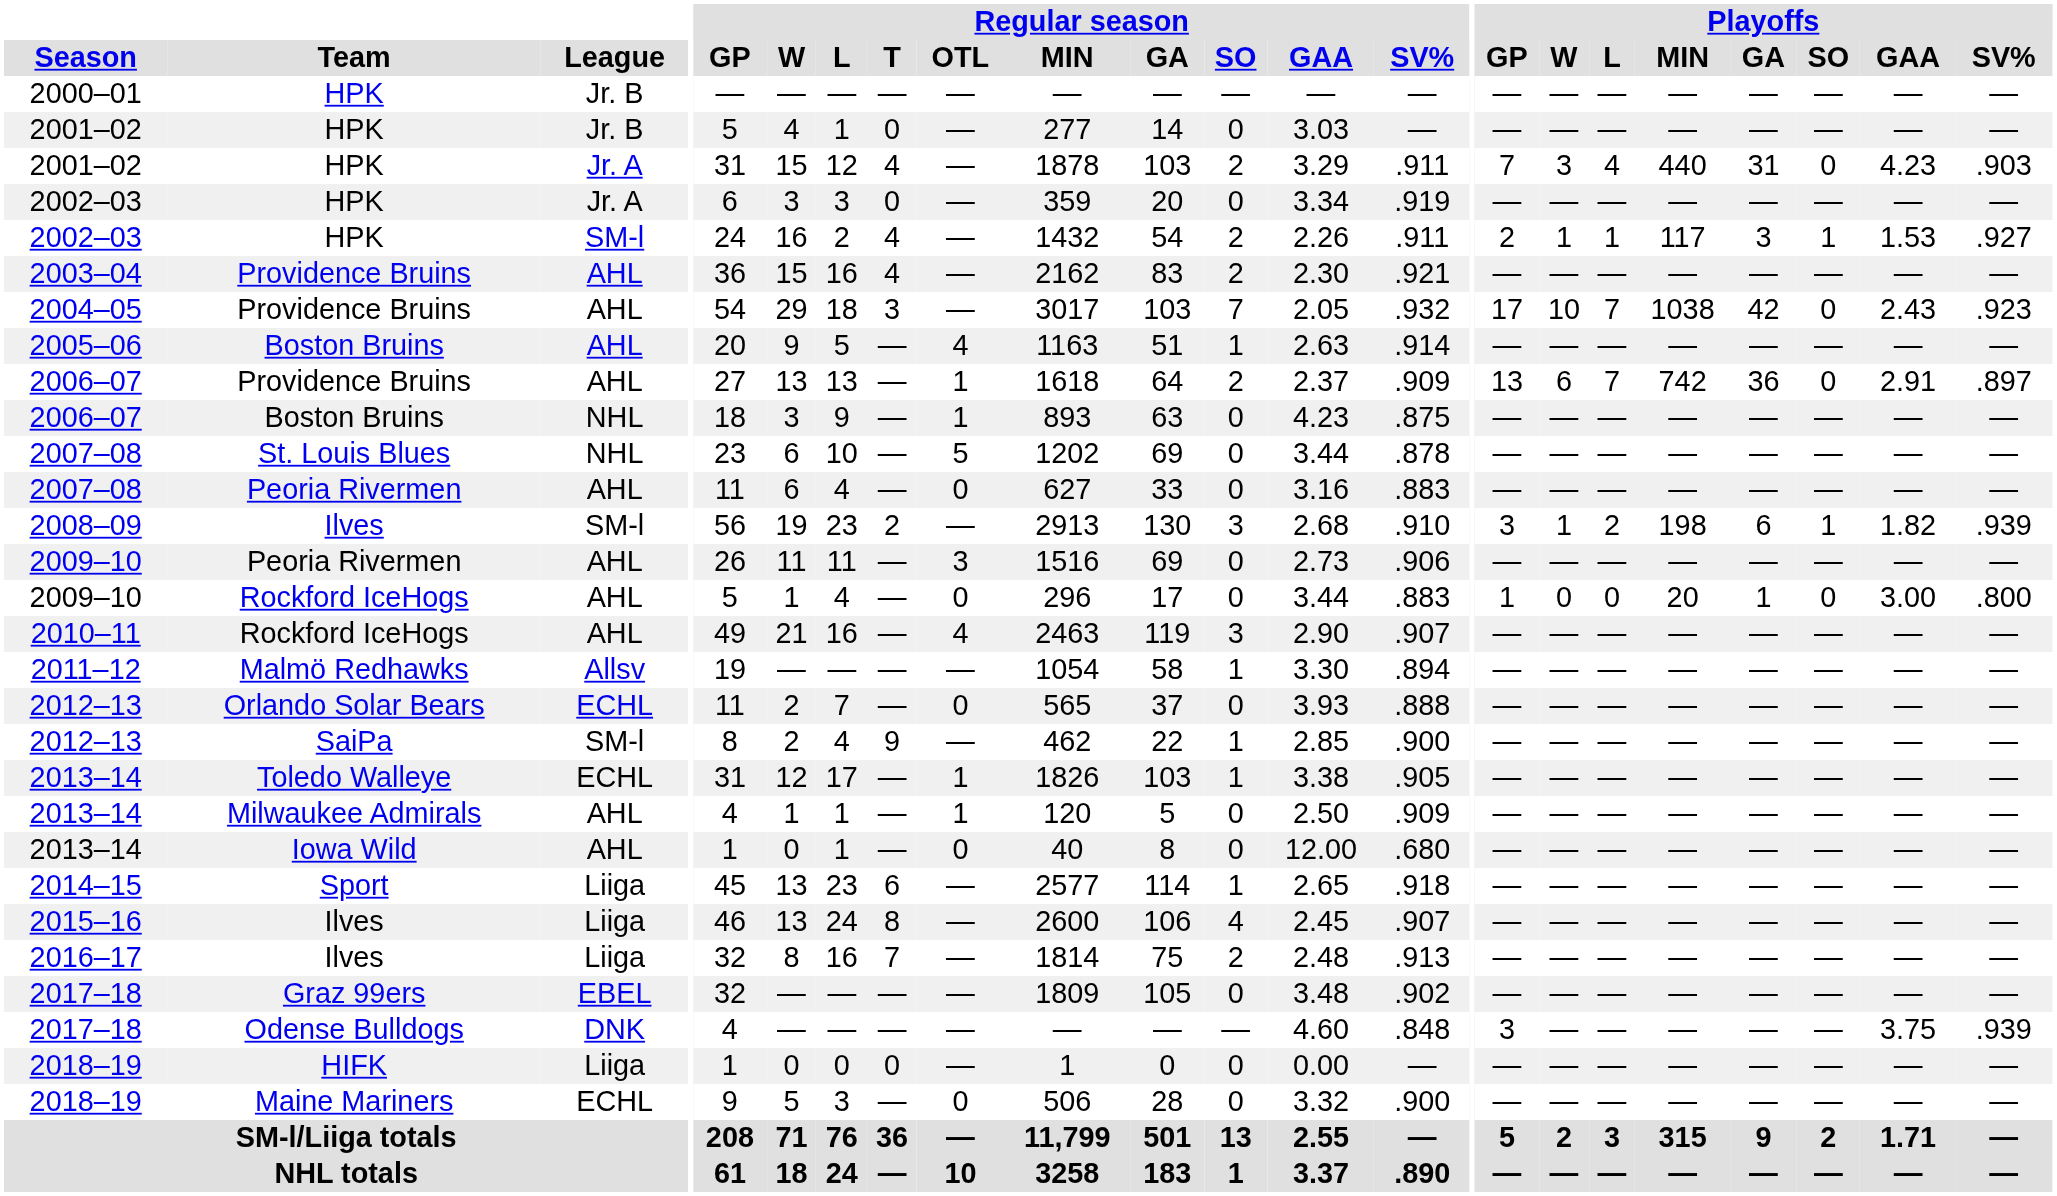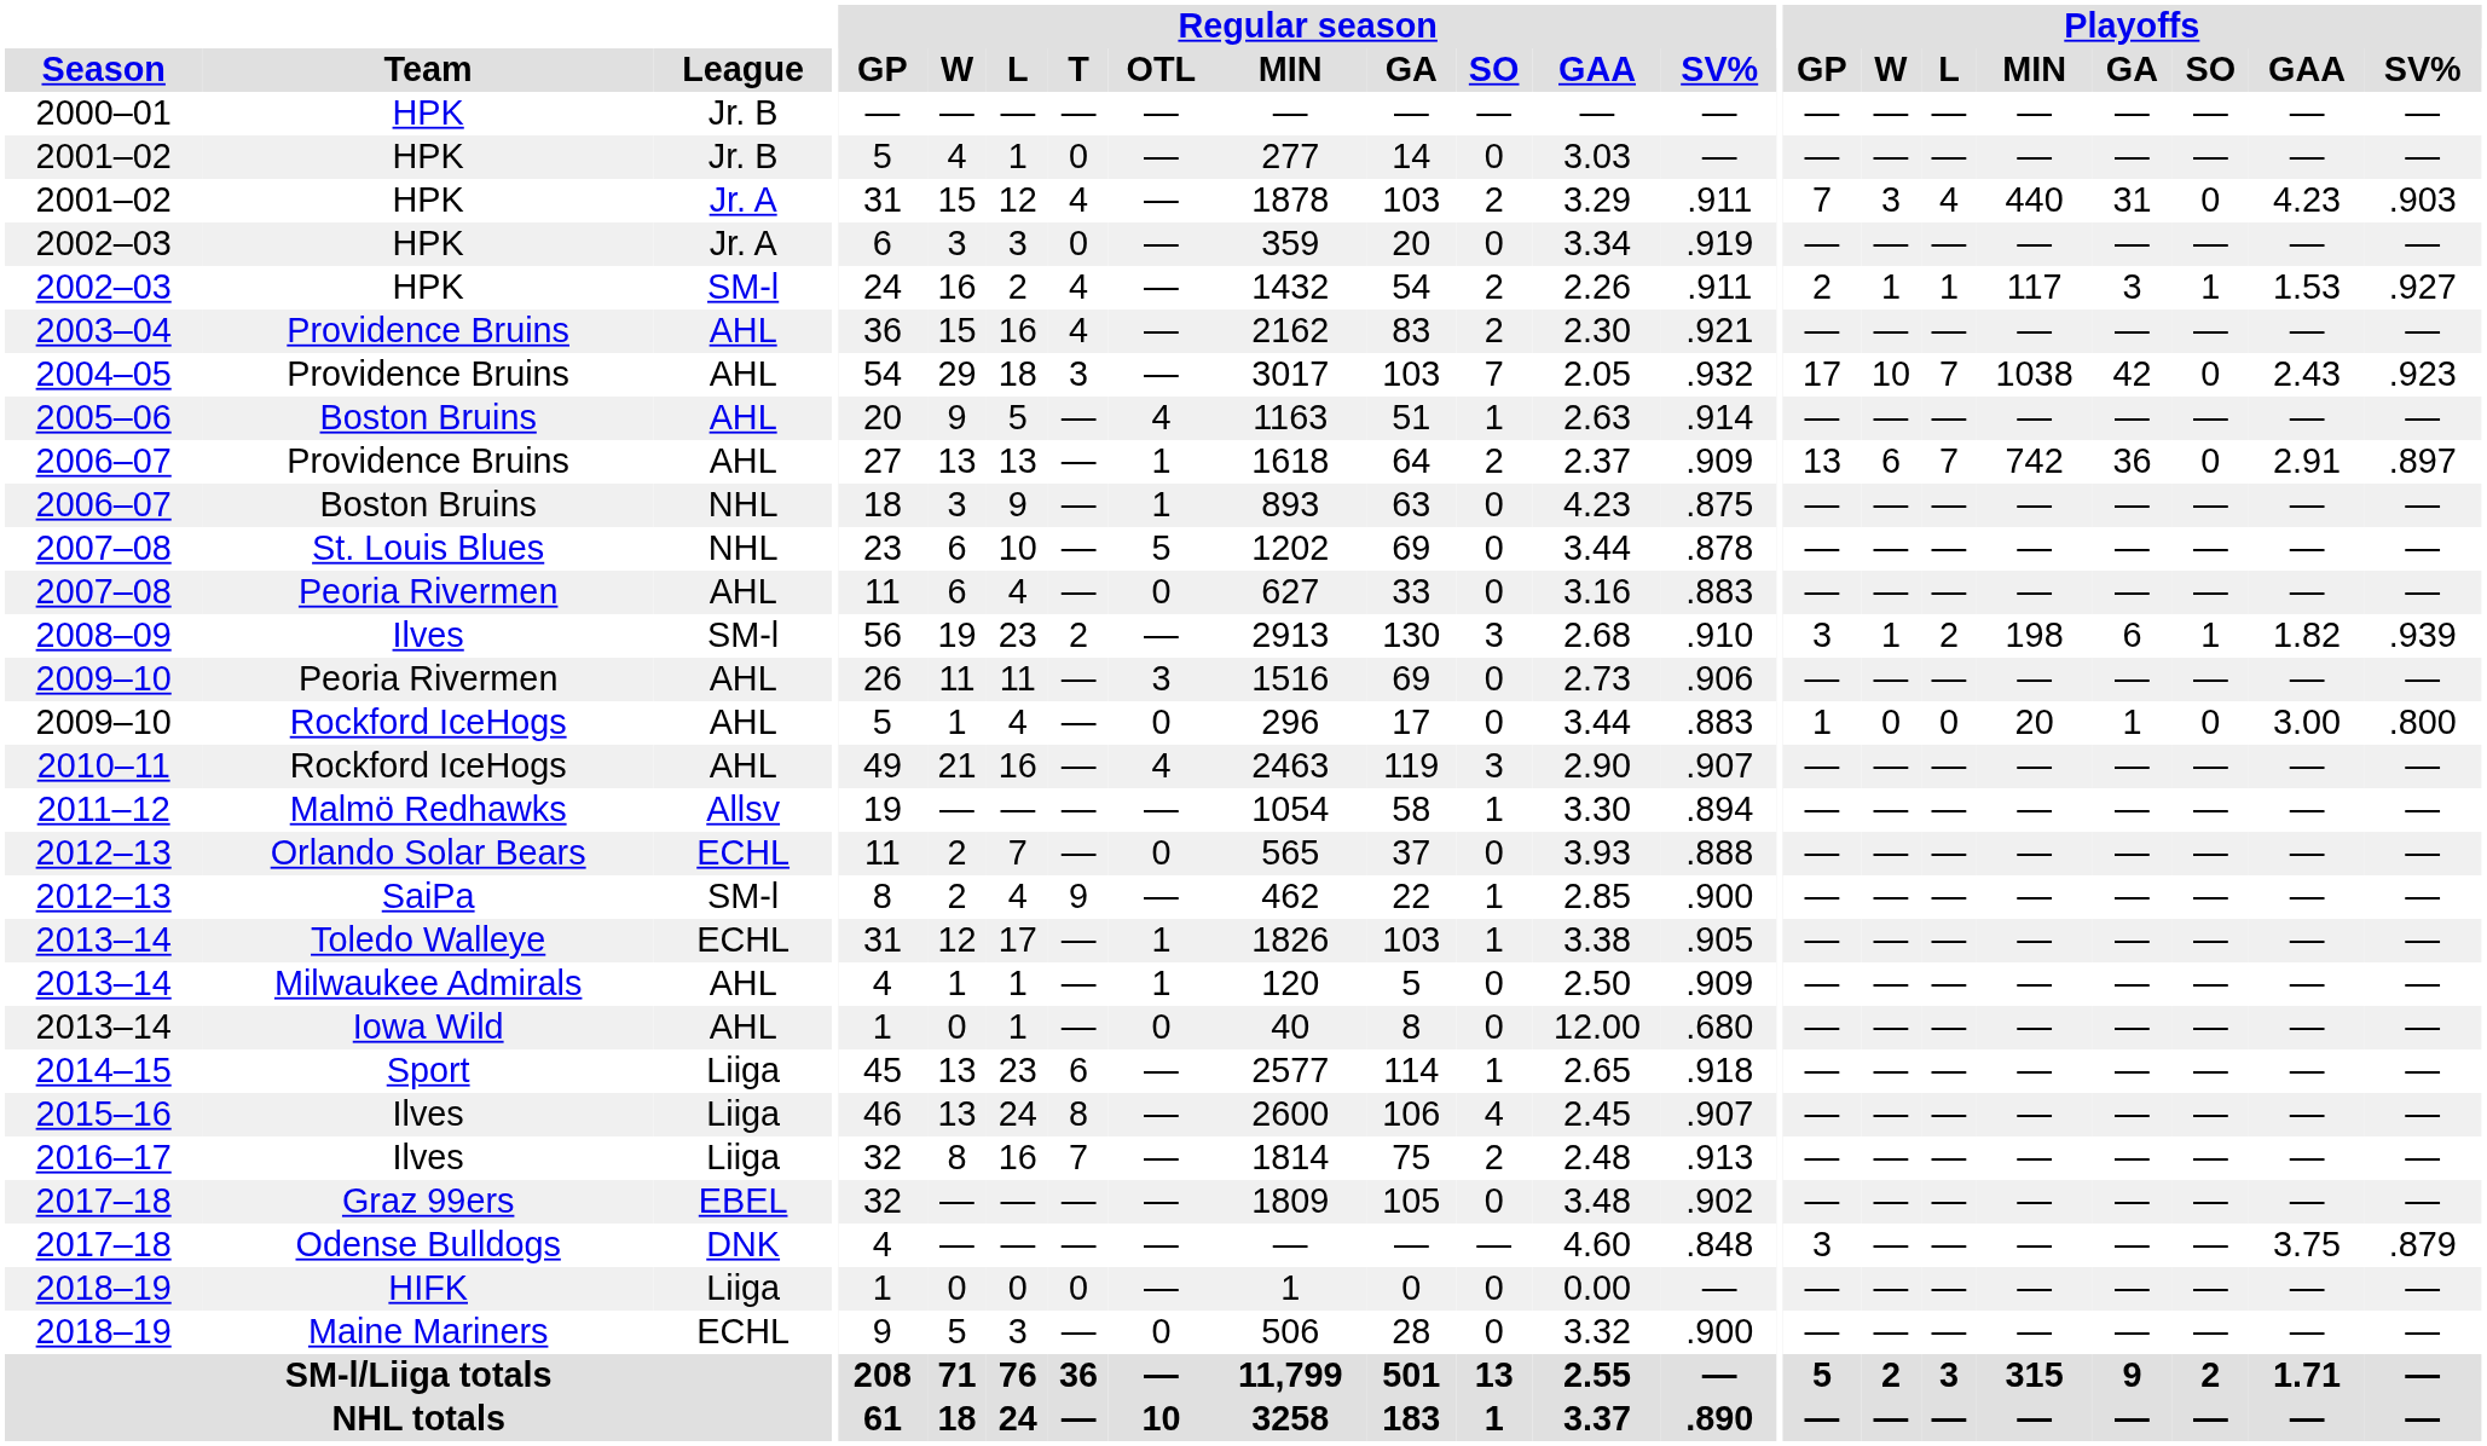 <table border="0" cellpadding="1" cellspacing="0" style="width:90%; text-align:center;">
 <tr bgcolor="#e0e0e0">
 <th colspan="3" bgcolor="#ffffff"></th>
 <th rowspan="99" bgcolor="#ffffff"></th>
 <th colspan="10" bgcolor="#e0e0e0"><a href='#'>Regular season</a></th>
 <th rowspan="99" bgcolor="#ffffff"></th>
 <th colspan="8" bgcolor="#e0e0e0"><a href='#'>Playoffs</a></th>
 </tr>
 <tr bgcolor="#e0e0e0">
 <th><a href='#'>Season</a></th>
 <th>Team</th>
 <th>League</th>
 <th>GP</th>
 <th>W</th>
 <th>L</th>
 <th>T</th>
 <th>OTL</th>
 <th>MIN</th>
 <th>GA</th>
 <th><a href='#'>SO</a></th>
 <th><a href='#'>GAA</a></th>
 <th><a href='#'>SV%</a></th>
 <th>GP</th>
 <th>W</th>
 <th>L</th>
 <th>MIN</th>
 <th>GA</th>
 <th>SO</th>
 <th>GAA</th>
 <th>SV%</th>
 </tr>
 <tr>
 <td>2000–01</td>
 <td><a href='#'>HPK</a></td>
 <td>Jr. B</td>
 <td>—</td>
 <td>—</td>
 <td>—</td>
 <td>—</td>
 <td>—</td>
 <td>—</td>
 <td>—</td>
 <td>—</td>
 <td>—</td>
 <td>—</td>
 <td>—</td>
 <td>—</td>
 <td>—</td>
 <td>—</td>
 <td>—</td>
 <td>—</td>
 <td>—</td>
 <td>—</td>
 </tr>
 <tr bgcolor="#f0f0f0">
 <td>2001–02</td>
 <td>HPK</td>
 <td>Jr. B</td>
 <td>5</td>
 <td>4</td>
 <td>1</td>
 <td>0</td>
 <td>—</td>
 <td>277</td>
 <td>14</td>
 <td>0</td>
 <td>3.03</td>
 <td>—</td>
 <td>—</td>
 <td>—</td>
 <td>—</td>
 <td>—</td>
 <td>—</td>
 <td>—</td>
 <td>—</td>
 <td>—</td>
 </tr>
 <tr>
 <td>2001–02</td>
 <td>HPK</td>
 <td><a href='#'>Jr. A</a></td>
 <td>31</td>
 <td>15</td>
 <td>12</td>
 <td>4</td>
 <td>—</td>
 <td>1878</td>
 <td>103</td>
 <td>2</td>
 <td>3.29</td>
 <td>.911</td>
 <td>7</td>
 <td>3</td>
 <td>4</td>
 <td>440</td>
 <td>31</td>
 <td>0</td>
 <td>4.23</td>
 <td>.903</td>
 </tr>
 <tr bgcolor="#f0f0f0">
 <td>2002–03</td>
 <td>HPK</td>
 <td>Jr. A</td>
 <td>6</td>
 <td>3</td>
 <td>3</td>
 <td>0</td>
 <td>—</td>
 <td>359</td>
 <td>20</td>
 <td>0</td>
 <td>3.34</td>
 <td>.919</td>
 <td>—</td>
 <td>—</td>
 <td>—</td>
 <td>—</td>
 <td>—</td>
 <td>—</td>
 <td>—</td>
 <td>—</td>
 </tr>
 <tr>
 <td><a href='#'>2002–03</a></td>
 <td>HPK</td>
 <td><a href='#'>SM-l</a></td>
 <td>24</td>
 <td>16</td>
 <td>2</td>
 <td>4</td>
 <td>—</td>
 <td>1432</td>
 <td>54</td>
 <td>2</td>
 <td>2.26</td>
 <td>.911</td>
 <td>2</td>
 <td>1</td>
 <td>1</td>
 <td>117</td>
 <td>3</td>
 <td>1</td>
 <td>1.53</td>
 <td>.927</td>
 </tr>
 <tr bgcolor="#f0f0f0">
 <td><a href='#'>2003–04</a></td>
 <td><a href='#'>Providence Bruins</a></td>
 <td><a href='#'>AHL</a></td>
 <td>36</td>
 <td>15</td>
 <td>16</td>
 <td>4</td>
 <td>—</td>
 <td>2162</td>
 <td>83</td>
 <td>2</td>
 <td>2.30</td>
 <td>.921</td>
 <td>—</td>
 <td>—</td>
 <td>—</td>
 <td>—</td>
 <td>—</td>
 <td>—</td>
 <td>—</td>
 <td>—</td>
 </tr>
 <tr>
 <td><a href='#'>2004–05</a></td>
 <td>Providence Bruins</td>
 <td>AHL</td>
 <td>54</td>
 <td>29</td>
 <td>18</td>
 <td>3</td>
 <td>—</td>
 <td>3017</td>
 <td>103</td>
 <td>7</td>
 <td>2.05</td>
 <td>.932</td>
 <td>17</td>
 <td>10</td>
 <td>7</td>
 <td>1038</td>
 <td>42</td>
 <td>0</td>
 <td>2.43</td>
 <td>.923</td>
 </tr>
 <tr bgcolor="#f0f0f0">
 <td><a href='#'>2005–06</a></td>
 <td><a href='#'>Boston Bruins</a></td>
 <td><a href='#'>AHL</a></td>
 <td>20</td>
 <td>9</td>
 <td>5</td>
 <td>—</td>
 <td>4</td>
 <td>1163</td>
 <td>51</td>
 <td>1</td>
 <td>2.63</td>
 <td>.914</td>
 <td>—</td>
 <td>—</td>
 <td>—</td>
 <td>—</td>
 <td>—</td>
 <td>—</td>
 <td>—</td>
 <td>—</td>
 </tr>
 <tr>
 <td><a href='#'>2006–07</a></td>
 <td>Providence Bruins</td>
 <td>AHL</td>
 <td>27</td>
 <td>13</td>
 <td>13</td>
 <td>—</td>
 <td>1</td>
 <td>1618</td>
 <td>64</td>
 <td>2</td>
 <td>2.37</td>
 <td>.909</td>
 <td>13</td>
 <td>6</td>
 <td>7</td>
 <td>742</td>
 <td>36</td>
 <td>0</td>
 <td>2.91</td>
 <td>.897</td>
 </tr>
 <tr bgcolor="#f0f0f0">
 <td><a href='#'>2006–07</a></td>
 <td>Boston Bruins</td>
 <td>NHL</td>
 <td>18</td>
 <td>3</td>
 <td>9</td>
 <td>—</td>
 <td>1</td>
 <td>893</td>
 <td>63</td>
 <td>0</td>
 <td>4.23</td>
 <td>.875</td>
 <td>—</td>
 <td>—</td>
 <td>—</td>
 <td>—</td>
 <td>—</td>
 <td>—</td>
 <td>—</td>
 <td>—</td>
 </tr>
 <tr>
 <td><a href='#'>2007–08</a></td>
 <td><a href='#'>St. Louis Blues</a></td>
 <td>NHL</td>
 <td>23</td>
 <td>6</td>
 <td>10</td>
 <td>—</td>
 <td>5</td>
 <td>1202</td>
 <td>69</td>
 <td>0</td>
 <td>3.44</td>
 <td>.878</td>
 <td>—</td>
 <td>—</td>
 <td>—</td>
 <td>—</td>
 <td>—</td>
 <td>—</td>
 <td>—</td>
 <td>—</td>
 </tr>
 <tr bgcolor="#f0f0f0">
 <td><a href='#'>2007–08</a></td>
 <td><a href='#'>Peoria Rivermen</a></td>
 <td>AHL</td>
 <td>11</td>
 <td>6</td>
 <td>4</td>
 <td>—</td>
 <td>0</td>
 <td>627</td>
 <td>33</td>
 <td>0</td>
 <td>3.16</td>
 <td>.883</td>
 <td>—</td>
 <td>—</td>
 <td>—</td>
 <td>—</td>
 <td>—</td>
 <td>—</td>
 <td>—</td>
 <td>—</td>
 </tr>
 <tr>
 <td><a href='#'>2008–09</a></td>
 <td><a href='#'>Ilves</a></td>
 <td>SM-l</td>
 <td>56</td>
 <td>19</td>
 <td>23</td>
 <td>2</td>
 <td>—</td>
 <td>2913</td>
 <td>130</td>
 <td>3</td>
 <td>2.68</td>
 <td>.910</td>
 <td>3</td>
 <td>1</td>
 <td>2</td>
 <td>198</td>
 <td>6</td>
 <td>1</td>
 <td>1.82</td>
 <td>.939</td>
 </tr>
 <tr bgcolor="#f0f0f0">
 <td><a href='#'>2009–10</a></td>
 <td>Peoria Rivermen</td>
 <td>AHL</td>
 <td>26</td>
 <td>11</td>
 <td>11</td>
 <td>—</td>
 <td>3</td>
 <td>1516</td>
 <td>69</td>
 <td>0</td>
 <td>2.73</td>
 <td>.906</td>
 <td>—</td>
 <td>—</td>
 <td>—</td>
 <td>—</td>
 <td>—</td>
 <td>—</td>
 <td>—</td>
 <td>—</td>
 </tr>
 <tr>
 <td>2009–10</td>
 <td><a href='#'>Rockford IceHogs</a></td>
 <td>AHL</td>
 <td>5</td>
 <td>1</td>
 <td>4</td>
 <td>—</td>
 <td>0</td>
 <td>296</td>
 <td>17</td>
 <td>0</td>
 <td>3.44</td>
 <td>.883</td>
 <td>1</td>
 <td>0</td>
 <td>0</td>
 <td>20</td>
 <td>1</td>
 <td>0</td>
 <td>3.00</td>
 <td>.800</td>
 </tr>
 <tr bgcolor="#f0f0f0">
 <td><a href='#'>2010–11</a></td>
 <td>Rockford IceHogs</td>
 <td>AHL</td>
 <td>49</td>
 <td>21</td>
 <td>16</td>
 <td>—</td>
 <td>4</td>
 <td>2463</td>
 <td>119</td>
 <td>3</td>
 <td>2.90</td>
 <td>.907</td>
 <td>—</td>
 <td>—</td>
 <td>—</td>
 <td>—</td>
 <td>—</td>
 <td>—</td>
 <td>—</td>
 <td>—</td>
 </tr>
 <tr>
 <td><a href='#'>2011–12</a></td>
 <td><a href='#'>Malmö Redhawks</a></td>
 <td><a href='#'>Allsv</a></td>
 <td>19</td>
 <td>—</td>
 <td>—</td>
 <td>—</td>
 <td>—</td>
 <td>1054</td>
 <td>58</td>
 <td>1</td>
 <td>3.30</td>
 <td>.894</td>
 <td>—</td>
 <td>—</td>
 <td>—</td>
 <td>—</td>
 <td>—</td>
 <td>—</td>
 <td>—</td>
 <td>—</td>
 </tr>
 <tr bgcolor="#f0f0f0">
 <td><a href='#'>2012–13</a></td>
 <td><a href='#'>Orlando Solar Bears</a></td>
 <td><a href='#'>ECHL</a></td>
 <td>11</td>
 <td>2</td>
 <td>7</td>
 <td>—</td>
 <td>0</td>
 <td>565</td>
 <td>37</td>
 <td>0</td>
 <td>3.93</td>
 <td>.888</td>
 <td>—</td>
 <td>—</td>
 <td>—</td>
 <td>—</td>
 <td>—</td>
 <td>—</td>
 <td>—</td>
 <td>—</td>
 </tr>
 <tr>
 <td><a href='#'>2012–13</a></td>
 <td><a href='#'>SaiPa</a></td>
 <td>SM-l</td>
 <td>8</td>
 <td>2</td>
 <td>4</td>
 <td>9</td>
 <td>—</td>
 <td>462</td>
 <td>22</td>
 <td>1</td>
 <td>2.85</td>
 <td>.900</td>
 <td>—</td>
 <td>—</td>
 <td>—</td>
 <td>—</td>
 <td>—</td>
 <td>—</td>
 <td>—</td>
 <td>—</td>
 </tr>
 <tr bgcolor="#f0f0f0">
 <td><a href='#'>2013–14</a></td>
 <td><a href='#'>Toledo Walleye</a></td>
 <td>ECHL</td>
 <td>31</td>
 <td>12</td>
 <td>17</td>
 <td>—</td>
 <td>1</td>
 <td>1826</td>
 <td>103</td>
 <td>1</td>
 <td>3.38</td>
 <td>.905</td>
 <td>—</td>
 <td>—</td>
 <td>—</td>
 <td>—</td>
 <td>—</td>
 <td>—</td>
 <td>—</td>
 <td>—</td>
 </tr>
 <tr>
 <td><a href='#'>2013–14</a></td>
 <td><a href='#'>Milwaukee Admirals</a></td>
 <td>AHL</td>
 <td>4</td>
 <td>1</td>
 <td>1</td>
 <td>—</td>
 <td>1</td>
 <td>120</td>
 <td>5</td>
 <td>0</td>
 <td>2.50</td>
 <td>.909</td>
 <td>—</td>
 <td>—</td>
 <td>—</td>
 <td>—</td>
 <td>—</td>
 <td>—</td>
 <td>—</td>
 <td>—</td>
 </tr>
 <tr bgcolor="#f0f0f0">
 <td>2013–14</td>
 <td><a href='#'>Iowa Wild</a></td>
 <td>AHL</td>
 <td>1</td>
 <td>0</td>
 <td>1</td>
 <td>—</td>
 <td>0</td>
 <td>40</td>
 <td>8</td>
 <td>0</td>
 <td>12.00</td>
 <td>.680</td>
 <td>—</td>
 <td>—</td>
 <td>—</td>
 <td>—</td>
 <td>—</td>
 <td>—</td>
 <td>—</td>
 <td>—</td>
 </tr>
 <tr>
 <td><a href='#'>2014–15</a></td>
 <td><a href='#'>Sport</a></td>
 <td>Liiga</td>
 <td>45</td>
 <td>13</td>
 <td>23</td>
 <td>6</td>
 <td>—</td>
 <td>2577</td>
 <td>114</td>
 <td>1</td>
 <td>2.65</td>
 <td>.918</td>
 <td>—</td>
 <td>—</td>
 <td>—</td>
 <td>—</td>
 <td>—</td>
 <td>—</td>
 <td>—</td>
 <td>—</td>
 </tr>
 <tr bgcolor="#f0f0f0">
 <td><a href='#'>2015–16</a></td>
 <td>Ilves</td>
 <td>Liiga</td>
 <td>46</td>
 <td>13</td>
 <td>24</td>
 <td>8</td>
 <td>—</td>
 <td>2600</td>
 <td>106</td>
 <td>4</td>
 <td>2.45</td>
 <td>.907</td>
 <td>—</td>
 <td>—</td>
 <td>—</td>
 <td>—</td>
 <td>—</td>
 <td>—</td>
 <td>—</td>
 <td>—</td>
 </tr>
 <tr>
 <td><a href='#'>2016–17</a></td>
 <td>Ilves</td>
 <td>Liiga</td>
 <td>32</td>
 <td>8</td>
 <td>16</td>
 <td>7</td>
 <td>—</td>
 <td>1814</td>
 <td>75</td>
 <td>2</td>
 <td>2.48</td>
 <td>.913</td>
 <td>—</td>
 <td>—</td>
 <td>—</td>
 <td>—</td>
 <td>—</td>
 <td>—</td>
 <td>—</td>
 <td>—</td>
 </tr>
 <tr bgcolor="#f0f0f0">
 <td><a href='#'>2017–18</a></td>
 <td><a href='#'>Graz 99ers</a></td>
 <td><a href='#'>EBEL</a></td>
 <td>32</td>
 <td>—</td>
 <td>—</td>
 <td>—</td>
 <td>—</td>
 <td>1809</td>
 <td>105</td>
 <td>0</td>
 <td>3.48</td>
 <td>.902</td>
 <td>—</td>
 <td>—</td>
 <td>—</td>
 <td>—</td>
 <td>—</td>
 <td>—</td>
 <td>—</td>
 <td>—</td>
 </tr>
 <tr>
 <td><a href='#'>2017–18</a></td>
 <td><a href='#'>Odense Bulldogs</a></td>
 <td><a href='#'>DNK</a></td>
 <td>4</td>
 <td>—</td>
 <td>—</td>
 <td>—</td>
 <td>—</td>
 <td>—</td>
 <td>—</td>
 <td>—</td>
 <td>4.60</td>
 <td>.848</td>
 <td>3</td>
 <td>—</td>
 <td>—</td>
 <td>—</td>
 <td>—</td>
 <td>—</td>
 <td>3.75</td>
-<td>.939</td>
+<td>.879</td>
 </tr>
 <tr bgcolor="#f0f0f0">
 <td><a href='#'>2018–19</a></td>
 <td><a href='#'>HIFK</a></td>
 <td>Liiga</td>
 <td>1</td>
 <td>0</td>
 <td>0</td>
 <td>0</td>
 <td>—</td>
 <td>1</td>
 <td>0</td>
 <td>0</td>
 <td>0.00</td>
 <td>—</td>
 <td>—</td>
 <td>—</td>
 <td>—</td>
 <td>—</td>
 <td>—</td>
 <td>—</td>
 <td>—</td>
 <td>—</td>
 </tr>
 <tr>
 <td><a href='#'>2018–19</a></td>
 <td><a href='#'>Maine Mariners</a></td>
 <td>ECHL</td>
 <td>9</td>
 <td>5</td>
 <td>3</td>
 <td>—</td>
 <td>0</td>
 <td>506</td>
 <td>28</td>
 <td>0</td>
 <td>3.32</td>
 <td>.900</td>
 <td>—</td>
 <td>—</td>
 <td>—</td>
 <td>—</td>
 <td>—</td>
 <td>—</td>
 <td>—</td>
 <td>—</td>
 </tr>
 <tr bgcolor="#e0e0e0">
 <th colspan="3">SM-l/Liiga totals</th>
 <th>208</th>
 <th>71</th>
 <th>76</th>
 <th>36</th>
 <th>—</th>
 <th>11,799</th>
 <th>501</th>
 <th>13</th>
 <th>2.55</th>
 <th>—</th>
 <th>5</th>
 <th>2</th>
 <th>3</th>
 <th>315</th>
 <th>9</th>
 <th>2</th>
 <th>1.71</th>
 <th>—</th>
 </tr>
 <tr bgcolor="#e0e0e0">
 <th colspan="3">NHL totals</th>
 <th>61</th>
 <th>18</th>
 <th>24</th>
 <th>—</th>
 <th>10</th>
 <th>3258</th>
 <th>183</th>
 <th>1</th>
 <th>3.37</th>
 <th>.890</th>
 <th>—</th>
 <th>—</th>
 <th>—</th>
 <th>—</th>
 <th>—</th>
 <th>—</th>
 <th>—</th>
 <th>—</th>
 </tr>
 </table>
